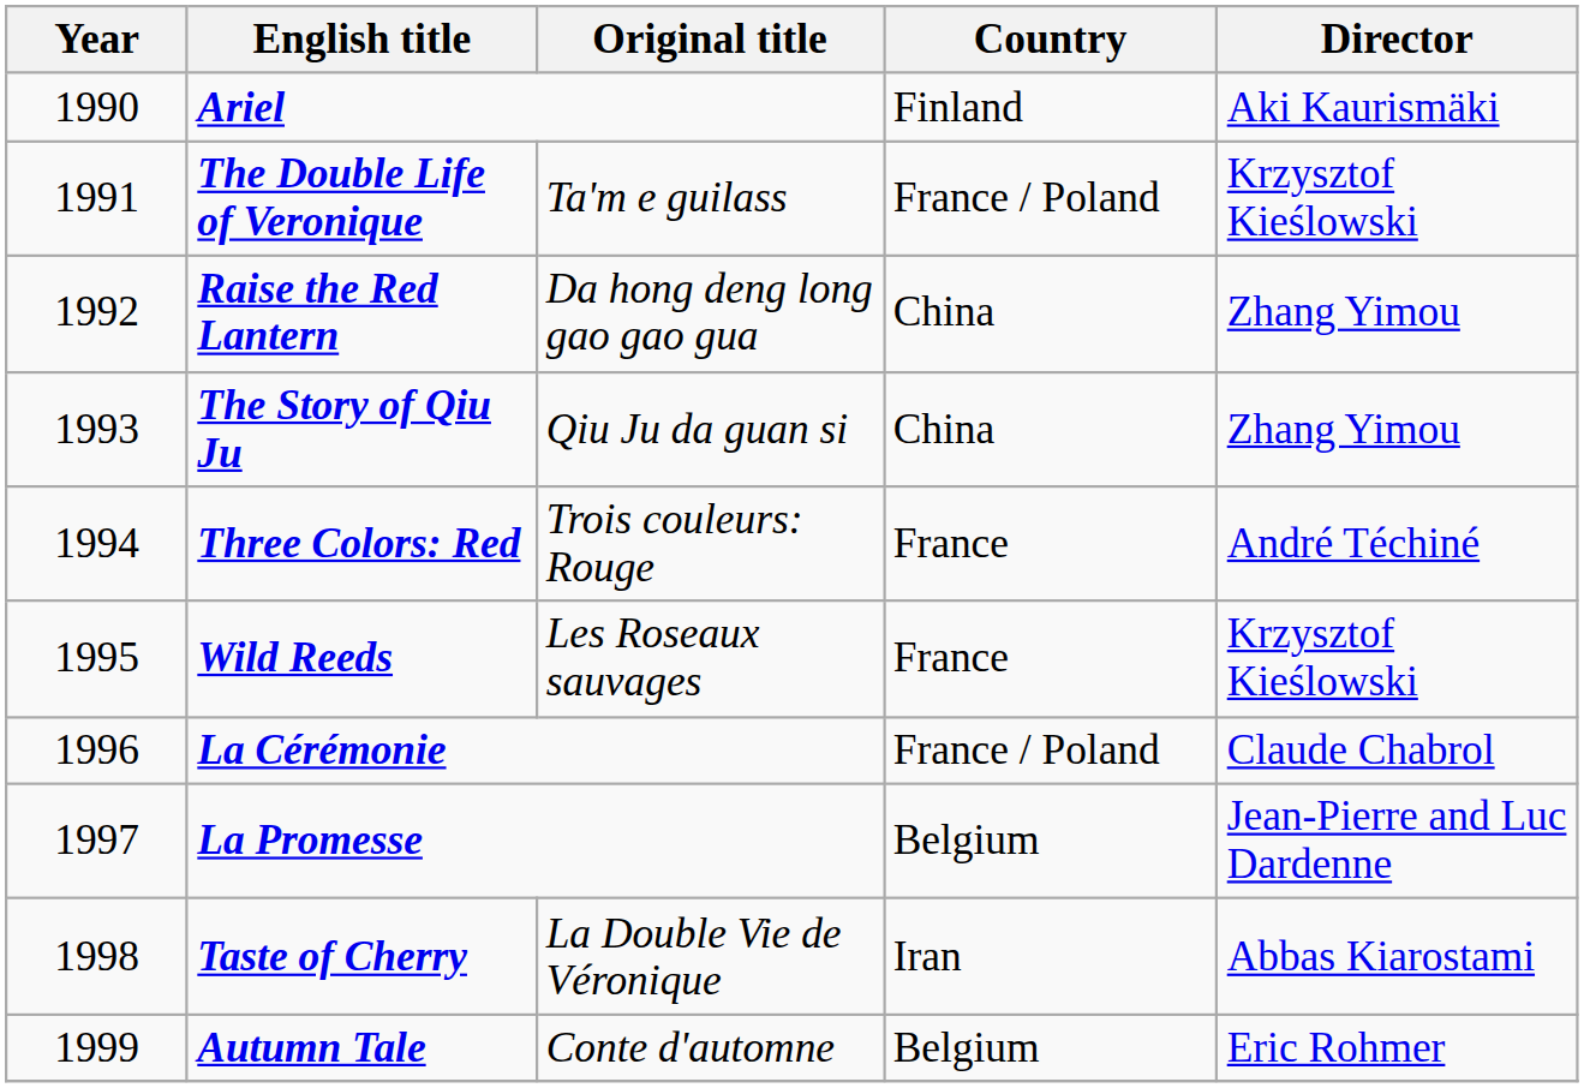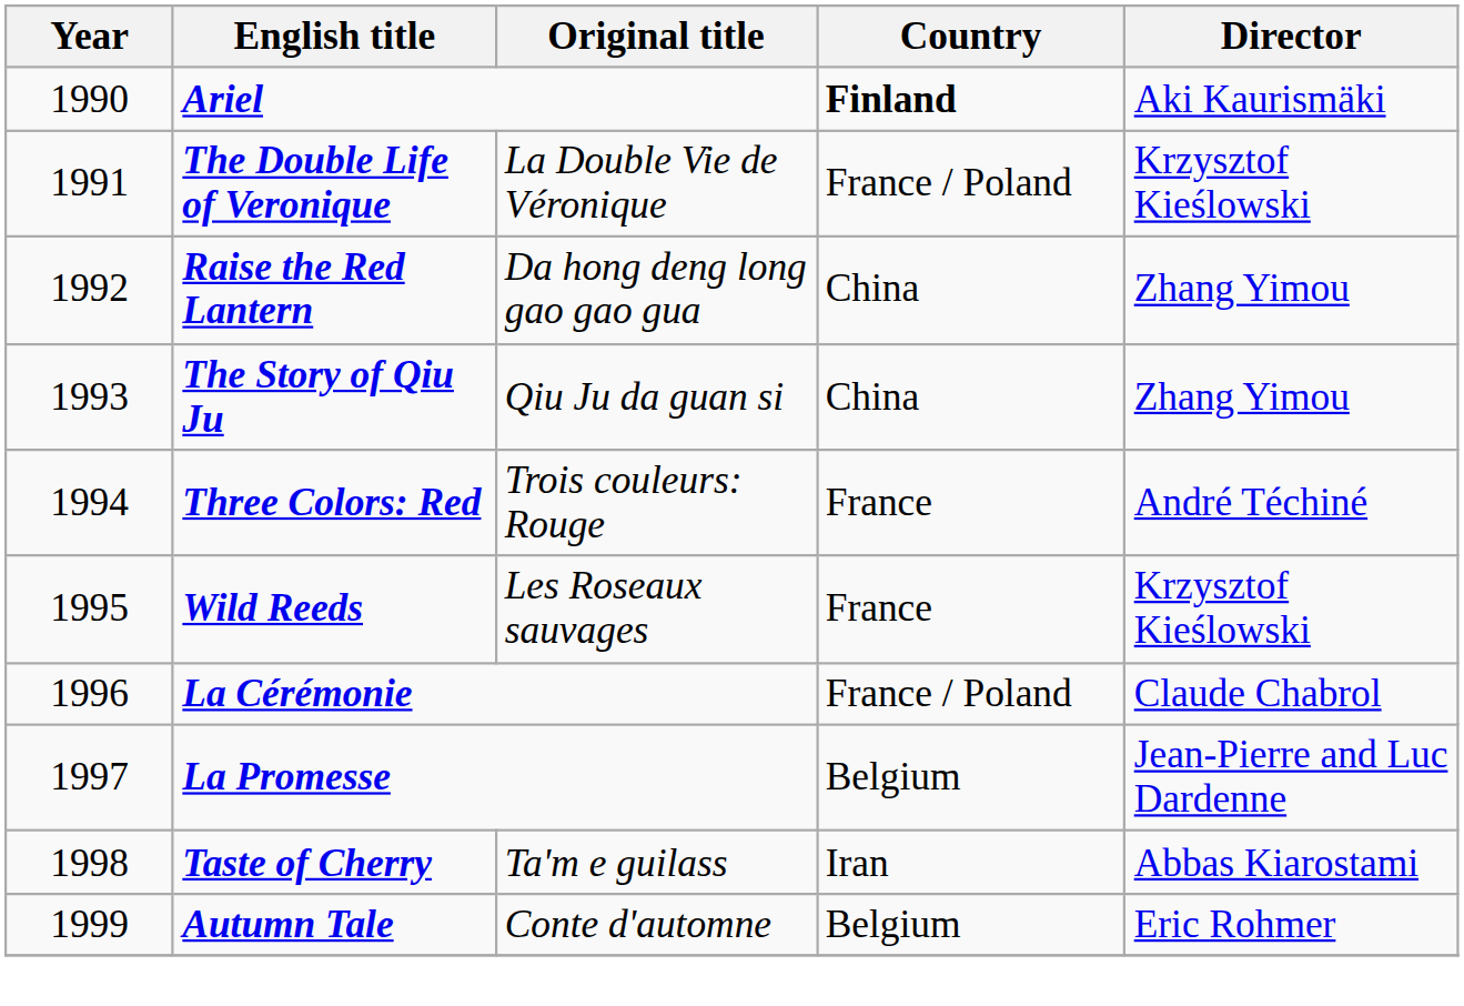 <table class="wikitable" width="95%" cellpadding="5">
 <tr>
 <th width="100"><strong>Year</strong></th>
 <th width="200"><strong>English title</strong></th>
 <th width="200"><strong>Original title</strong></th>
 <th width="200"><strong>Country</strong></th>
 <th width="200"><strong>Director</strong></th>
 </tr>
 <tr>
 <td style="text-align:center;">1990</td>
 <td colspan="2"><strong><em><a href='#'>Ariel</a></em></strong></td>
-<td>Finland</td>
+<td><strong>Finland</strong></td>
 <td><a href='#'>Aki Kaurismäki</a></td>
 </tr>
 <tr>
 <td style="text-align:center;">1991</td>
 <td><strong><em><a href='#'>The Double Life of Veronique</a></em></strong></td>
-<td><em>Ta'm e guilass</em></td>
+<td><em>La Double Vie de Véronique</em></td>
 <td>France / Poland</td>
 <td><a href='#'>Krzysztof Kieślowski</a></td>
 </tr>
 <tr>
 <td style="text-align:center;">1992</td>
 <td><strong><em><a href='#'>Raise the Red Lantern</a></em></strong></td>
 <td><em>Da hong deng long gao gao gua</em></td>
 <td>China</td>
 <td><a href='#'>Zhang Yimou</a></td>
 </tr>
 <tr>
 <td style="text-align:center;">1993</td>
 <td><strong><em><a href='#'>The Story of Qiu Ju</a></em></strong></td>
 <td><em>Qiu Ju da guan si</em></td>
 <td>China</td>
 <td><a href='#'>Zhang Yimou</a></td>
 </tr>
 <tr>
 <td style="text-align:center;">1994</td>
 <td><strong><em><a href='#'>Three Colors: Red</a></em></strong></td>
 <td><em>Trois couleurs: Rouge</em></td>
 <td>France</td>
 <td><a href='#'>André Téchiné</a></td>
 </tr>
 <tr>
 <td style="text-align:center;">1995</td>
 <td><strong><em><a href='#'>Wild Reeds</a></em></strong></td>
 <td><em>Les Roseaux sauvages</em></td>
 <td>France</td>
 <td><a href='#'>Krzysztof Kieślowski</a></td>
 </tr>
 <tr>
 <td style="text-align:center;">1996</td>
 <td colspan="2"><strong><em><a href='#'>La Cérémonie</a></em></strong></td>
 <td>France / Poland</td>
 <td><a href='#'>Claude Chabrol</a></td>
 </tr>
 <tr>
 <td style="text-align:center;">1997</td>
 <td colspan="2"><strong><em><a href='#'>La Promesse</a></em></strong></td>
 <td>Belgium</td>
 <td><a href='#'>Jean-Pierre and Luc Dardenne</a></td>
 </tr>
 <tr>
 <td style="text-align:center;">1998</td>
 <td><strong><em><a href='#'>Taste of Cherry</a></em></strong></td>
-<td><em>La Double Vie de Véronique</em></td>
+<td><em>Ta'm e guilass</em></td>
 <td>Iran</td>
 <td><a href='#'>Abbas Kiarostami</a></td>
 </tr>
 <tr>
 <td style="text-align:center;">1999</td>
 <td><strong><em><a href='#'>Autumn Tale</a></em></strong></td>
 <td><em>Conte d'automne</em></td>
 <td>Belgium</td>
 <td><a href='#'>Eric Rohmer</a></td>
 </tr>
 <tr>
 </tr>
 </table>
